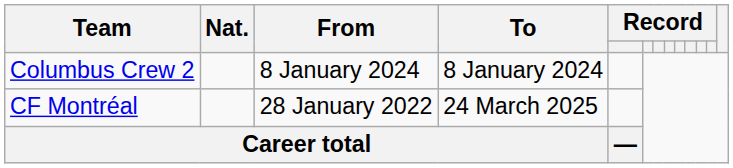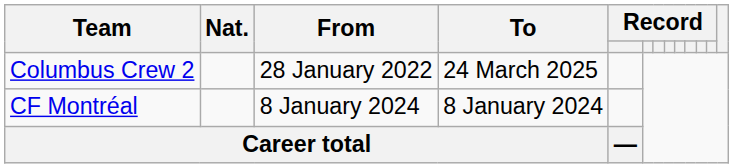 <table class="wikitable" style="text-align: center">
 <tr>
 <th rowspan="2">Team</th>
 <th rowspan="2">Nat.</th>
 <th rowspan="2">From</th>
 <th rowspan="2">To</th>
 <th colspan="8">Record</th>
 <th rowspan=2></th>
 </tr>
 <tr>
 <th></th>
 <th></th>
 <th></th>
 <th></th>
 <th></th>
 <th></th>
 <th></th>
 <th></th>
 </tr>
 <tr>
 <td align="left"><a href='#'>Columbus Crew 2</a></td>
 <td></td>
-<td align=left>8 January 2024</td>
-<td align=left>8 January 2024<br></td>
+<td align=left>28 January 2022</td>
+<td align=left>24 March 2025<br></td>
 <td></td>
 </tr>
 <tr>
 <td align="left"><a href='#'>CF Montréal</a></td>
 <td></td>
-<td align=left>28 January 2022</td>
-<td align=left>24 March 2025<br></td>
+<td align=left>8 January 2024</td>
+<td align=left>8 January 2024<br></td>
 <td></td>
 </tr>
 <tr>
 <th colspan="4"><strong>Career total</strong><br></th>
 <th>—</th>
 </tr>
 </table>
